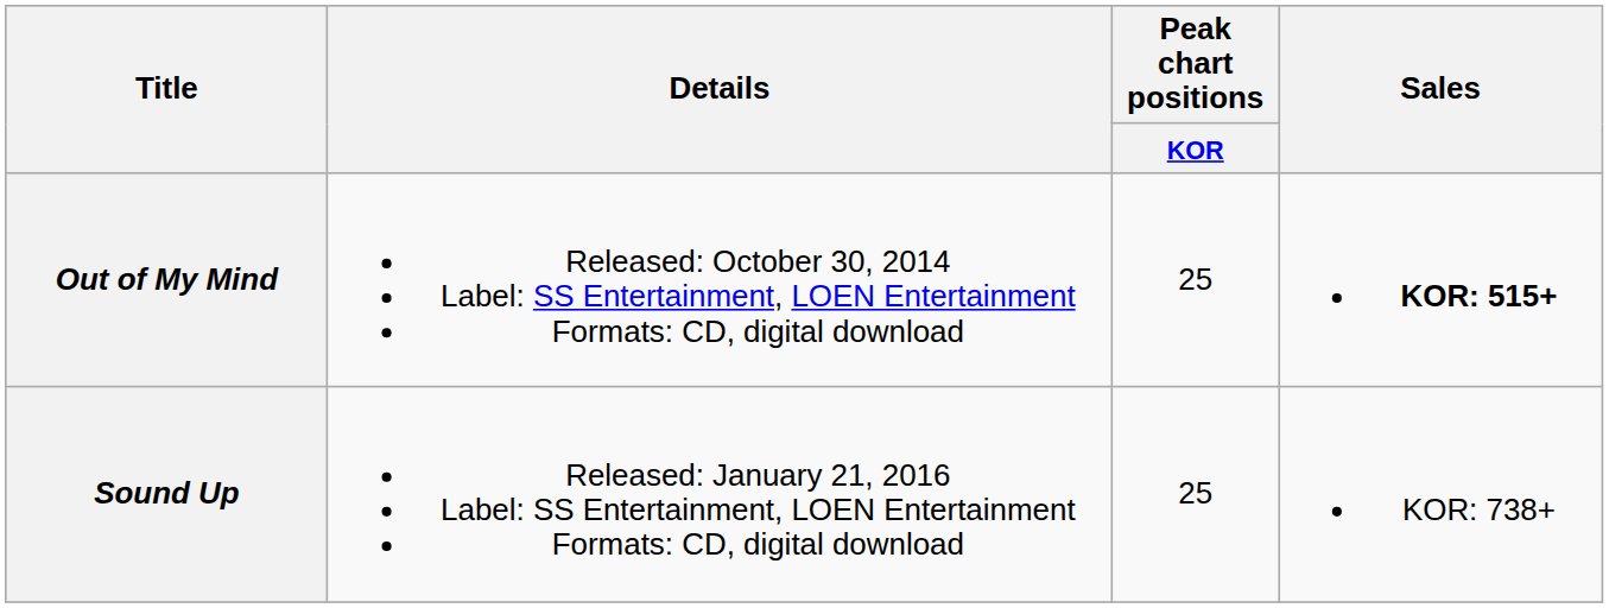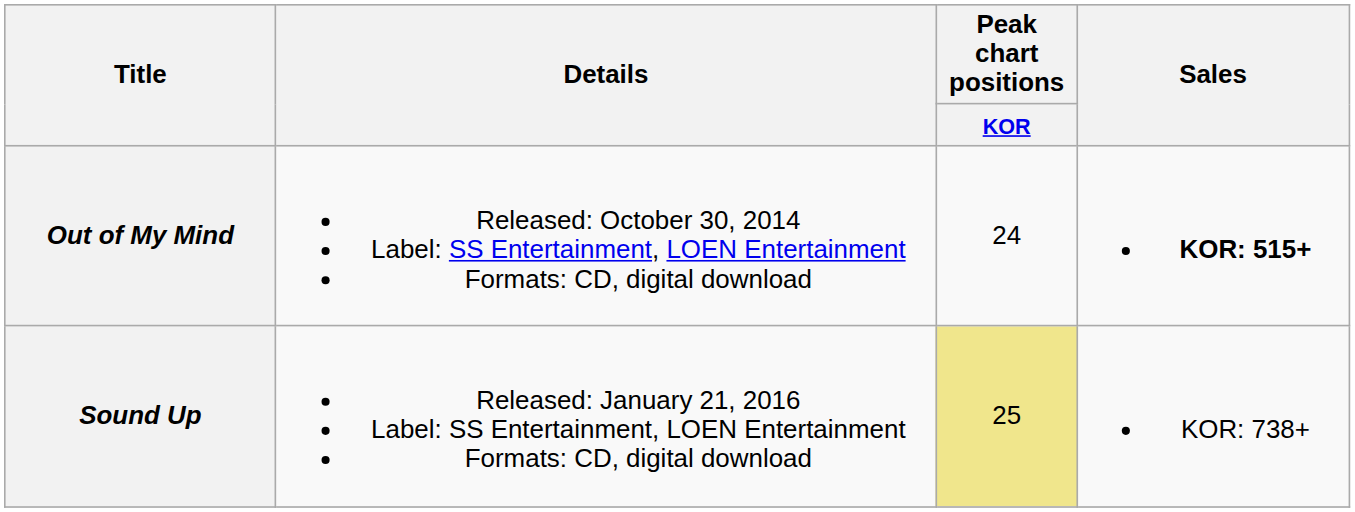 <table class="wikitable plainrowheaders" style="text-align:center;">
 <tr>
 <th scope="col" rowspan="2" style="width:10em;">Title</th>
 <th scope="col" rowspan="2" style="width:25em;">Details</th>
 <th scope="col" colspan="1" style="width:5em;">Peak chart positions</th>
 <th scope="col" rowspan="2" style="width:10em;">Sales</th>
 </tr>
 <tr>
 <th><small><a href='#'>KOR</a></small><br></th>
 </tr>
 <tr>
 <th scope="row"><em>Out of My Mind</em></th>
 <td><br><ul><li>Released: October 30, 2014</li><li>Label: <a href='#'>SS Entertainment</a>, <a href='#'>LOEN Entertainment</a></li><li>Formats: CD, digital download</li></ul></td>
-<td>25</td>
+<td>24</td>
 <td><strong><br><ul><li>KOR: 515+</li></ul></strong></td>
 </tr>
 <tr>
 <th scope="row"><em>Sound Up</em></th>
 <td><br><ul><li>Released: January 21, 2016</li><li>Label: SS Entertainment, LOEN Entertainment</li><li>Formats: CD, digital download</li></ul></td>
-<td>25</td>
+<td style="background: khaki;">25</td>
 <td><br><ul><li>KOR: 738+</li></ul></td>
 </tr>
 </table>
